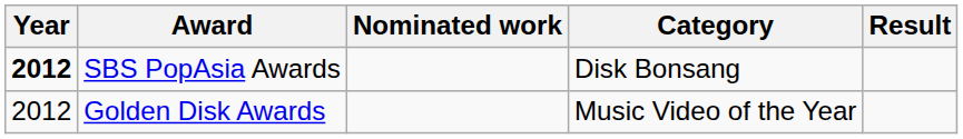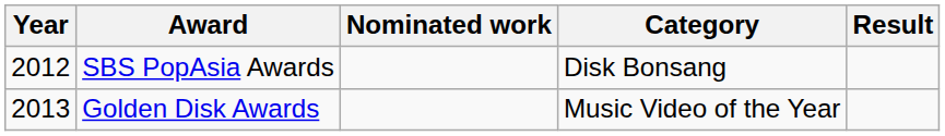 <table class="wikitable">
 <tr>
 <th>Year</th>
 <th>Award</th>
 <th>Nominated work</th>
 <th>Category</th>
 <th>Result</th>
 </tr>
 <tr>
-<td><strong>2012</strong></td>
+<td>2012</td>
 <td><a href='#'>SBS PopAsia</a> Awards</td>
 <td></td>
 <td>Disk Bonsang</td>
 <td></td>
 </tr>
 <tr>
-<td>2012</td>
+<td>2013</td>
 <td><a href='#'>Golden Disk Awards</a></td>
 <td></td>
 <td>Music Video of the Year</td>
 <td></td>
 </tr>
 </table>
